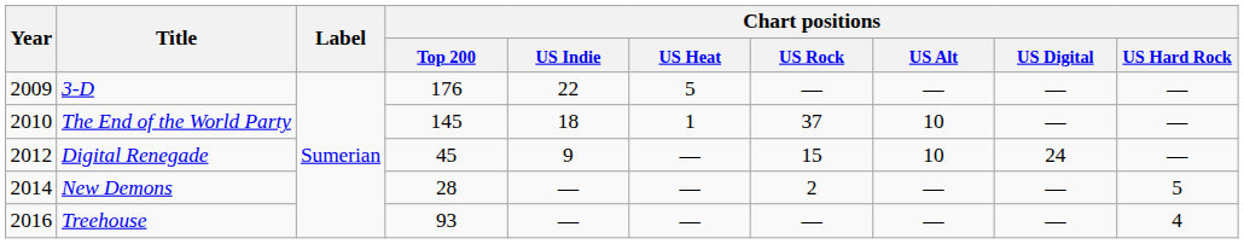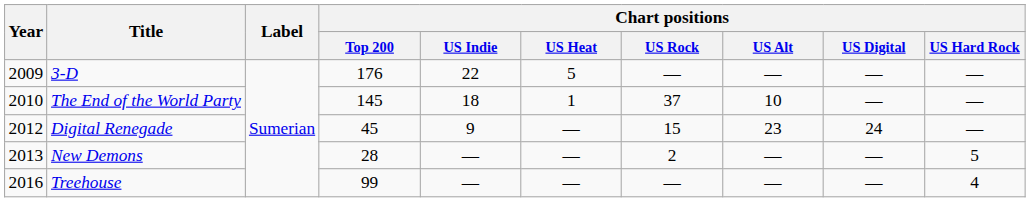 <table class="wikitable">
 <tr>
 <th rowspan="2">Year</th>
 <th rowspan="2">Title</th>
 <th rowspan="2">Label</th>
 <th colspan="7">Chart positions</th>
 </tr>
 <tr>
 <th style="width:86px;"><small><a href='#'>Top 200</a></small><br></th>
 <th style="width:86px;"><small><a href='#'>US Indie</a></small><br></th>
 <th style="width:86px;"><small><a href='#'>US Heat</a></small><br></th>
 <th style="width:86px;"><small><a href='#'>US Rock</a></small><br></th>
 <th style="width:86px;"><small><a href='#'>US Alt</a></small><br></th>
 <th style="width:86px;"><small><a href='#'>US Digital</a></small><br></th>
 <th style="width:86px;"><small><a href='#'>US Hard Rock</a></small><br></th>
 </tr>
 <tr>
 <td>2009</td>
 <td><em><a href='#'>3-D</a></em></td>
 <td rowspan="5"><a href='#'>Sumerian</a></td>
 <td style="text-align:center;">176</td>
 <td style="text-align:center;">22</td>
 <td style="text-align:center;">5</td>
 <td style="text-align:center;">—</td>
 <td style="text-align:center;">—</td>
 <td style="text-align:center;">—</td>
 <td style="text-align:center;">—</td>
 </tr>
 <tr>
 <td>2010</td>
 <td><em><a href='#'>The End of the World Party</a></em></td>
 <td style="text-align:center;">145</td>
 <td style="text-align:center;">18</td>
 <td style="text-align:center;">1</td>
 <td style="text-align:center;">37</td>
 <td style="text-align:center;">10</td>
 <td style="text-align:center;">—</td>
 <td style="text-align:center;">—</td>
 </tr>
 <tr>
 <td>2012</td>
 <td><em><a href='#'>Digital Renegade</a></em></td>
 <td style="text-align:center;">45</td>
 <td style="text-align:center;">9</td>
 <td style="text-align:center;">—</td>
 <td style="text-align:center;">15</td>
-<td style="text-align:center;">10</td>
+<td style="text-align:center;">23</td>
 <td style="text-align:center;">24</td>
 <td style="text-align:center;">—</td>
 </tr>
 <tr>
-<td>2014</td>
+<td>2013</td>
 <td><em><a href='#'>New Demons</a></em></td>
 <td style="text-align:center;">28</td>
 <td style="text-align:center;">—</td>
 <td style="text-align:center;">—</td>
 <td style="text-align:center;">2</td>
 <td style="text-align:center;">—</td>
 <td style="text-align:center;">—</td>
 <td style="text-align:center;">5</td>
 </tr>
 <tr>
 <td>2016</td>
 <td><em><a href='#'>Treehouse</a></em></td>
-<td style="text-align:center;">93</td>
+<td style="text-align:center;">99</td>
 <td style="text-align:center;">—</td>
 <td style="text-align:center;">—</td>
 <td style="text-align:center;">—</td>
 <td style="text-align:center;">—</td>
 <td style="text-align:center;">—</td>
 <td style="text-align:center;">4</td>
 </tr>
 </table>
